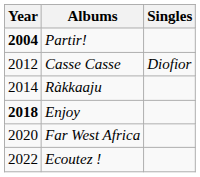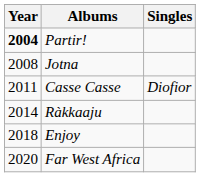 <table class="wikitable">
 <tr>
 <th>Year</th>
 <th>Albums</th>
 <th>Singles</th>
 </tr>
 <tr>
 <td><strong>2004</strong></td>
 <td><em>Partir!</em></td>
 <td></td>
 </tr>
 <tr>
-<td>2012</td>
+<td>2008</td>
+<td><em>Jotna</em></td>
+<td></td>
+</tr>
+<tr>
+<td>2011</td>
 <td><em>Casse Casse</em></td>
 <td><em>Diofior</em></td>
 </tr>
 <tr>
 <td>2014</td>
 <td><em>Ràkkaaju</em></td>
 </tr>
 <tr>
-<td><strong>2018</strong></td>
+<td>2018</td>
 <td><em>Enjoy</em></td>
 <td></td>
 </tr>
 <tr>
 <td>2020</td>
 <td><em>Far West Africa</em></td>
 <td></td>
 </tr>
-<tr>
-<td>2022</td>
-<td><em>Ecoutez !</em></td>
-<td></td>
-</tr>
 </table>
